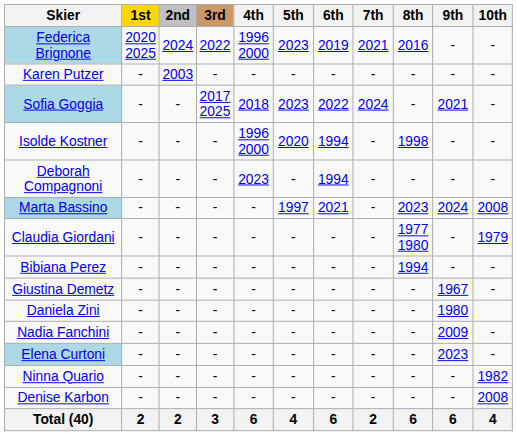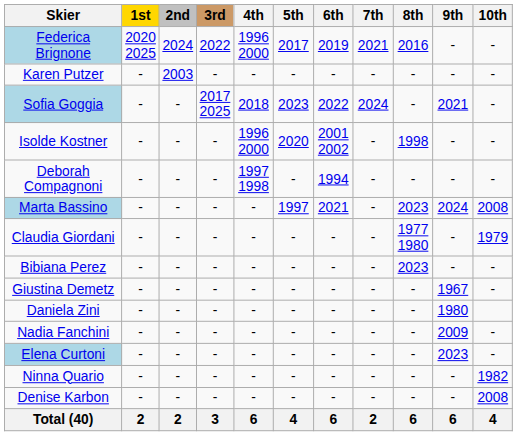 <table class="wikitable" width=60% style="font-size:90%; text-align:center;">
 <tr>
 <th style=width:25%>Skier</th>
 <th style=background:gold; width:8%>1st</th>
 <th style=background:silver; width:8%>2nd</th>
 <th style=background:#cc9966; width:8%>3rd</th>
 <th style=width:8%>4th</th>
 <th style=width:8%>5th</th>
 <th style=width:8%>6th</th>
 <th style=width:8%>7th</th>
 <th style=width:8%>8th</th>
 <th style=width:8%>9th</th>
 <th style=width:8%>10th</th>
 </tr>
 <tr>
 <td bgcolor=lightblue><a href='#'>Federica Brignone</a></td>
 <td><a href='#'>2020</a><br><a href='#'>2025</a></td>
 <td><a href='#'>2024</a></td>
 <td><a href='#'>2022</a></td>
 <td><a href='#'>1996</a><br><a href='#'>2000</a></td>
-<td><a href='#'>2023</a></td>
+<td><a href='#'>2017</a></td>
 <td><a href='#'>2019</a></td>
 <td><a href='#'>2021</a></td>
 <td><a href='#'>2016</a></td>
 <td>-</td>
 <td>-</td>
 </tr>
 <tr>
 <td><a href='#'>Karen Putzer</a></td>
 <td>-</td>
 <td><a href='#'>2003</a></td>
 <td>-</td>
 <td>-</td>
 <td>-</td>
 <td>-</td>
 <td>-</td>
 <td>-</td>
 <td>-</td>
 <td>-</td>
 </tr>
 <tr>
 <td bgcolor=lightblue><a href='#'>Sofia Goggia</a></td>
 <td>-</td>
 <td>-</td>
 <td><a href='#'>2017</a><br><a href='#'>2025</a></td>
 <td><a href='#'>2018</a></td>
 <td><a href='#'>2023</a></td>
 <td><a href='#'>2022</a></td>
 <td><a href='#'>2024</a></td>
 <td>-</td>
 <td><a href='#'>2021</a></td>
 <td>-</td>
 </tr>
 <tr>
 <td><a href='#'>Isolde Kostner</a></td>
 <td>-</td>
 <td>-</td>
 <td>-</td>
 <td><a href='#'>1996</a><br><a href='#'>2000</a></td>
 <td><a href='#'>2020</a></td>
-<td><a href='#'>1994</a></td>
+<td><a href='#'>2001</a><br><a href='#'>2002</a></td>
 <td>-</td>
 <td><a href='#'>1998</a></td>
 <td>-</td>
 <td>-</td>
 </tr>
 <tr>
 <td><a href='#'>Deborah Compagnoni</a></td>
 <td>-</td>
 <td>-</td>
 <td>-</td>
-<td><a href='#'>2023</a></td>
+<td><a href='#'>1997</a><br><a href='#'>1998</a></td>
 <td>-</td>
 <td><a href='#'>1994</a></td>
 <td>-</td>
 <td>-</td>
 <td>-</td>
 <td>-</td>
 </tr>
 <tr>
 <td bgcolor=lightblue><a href='#'>Marta Bassino</a></td>
 <td>-</td>
 <td>-</td>
 <td>-</td>
 <td>-</td>
 <td><a href='#'>1997</a></td>
 <td><a href='#'>2021</a></td>
 <td>-</td>
 <td><a href='#'>2023</a></td>
 <td><a href='#'>2024</a></td>
 <td><a href='#'>2008</a></td>
 </tr>
 <tr>
 <td><a href='#'>Claudia Giordani</a></td>
 <td>-</td>
 <td>-</td>
 <td>-</td>
 <td>-</td>
 <td>-</td>
 <td>-</td>
 <td>-</td>
 <td><a href='#'>1977</a><br><a href='#'>1980</a></td>
 <td>-</td>
 <td><a href='#'>1979</a></td>
 </tr>
 <tr>
 <td><a href='#'>Bibiana Perez</a></td>
 <td>-</td>
 <td>-</td>
 <td>-</td>
 <td>-</td>
 <td>-</td>
 <td>-</td>
 <td>-</td>
-<td><a href='#'>1994</a></td>
+<td><a href='#'>2023</a></td>
 <td>-</td>
 <td>-</td>
 </tr>
 <tr>
 <td><a href='#'>Giustina Demetz</a></td>
 <td>-</td>
 <td>-</td>
 <td>-</td>
 <td>-</td>
 <td>-</td>
 <td>-</td>
 <td>-</td>
 <td>-</td>
 <td><a href='#'>1967</a></td>
 <td>-</td>
 </tr>
 <tr>
 <td><a href='#'>Daniela Zini</a></td>
 <td>-</td>
 <td>-</td>
 <td>-</td>
 <td>-</td>
 <td>-</td>
 <td>-</td>
 <td>-</td>
 <td>-</td>
 <td><a href='#'>1980</a></td>
 <td></td>
 </tr>
 <tr>
 <td><a href='#'>Nadia Fanchini</a></td>
 <td>-</td>
 <td>-</td>
 <td>-</td>
 <td>-</td>
 <td>-</td>
 <td>-</td>
 <td>-</td>
 <td>-</td>
 <td><a href='#'>2009</a></td>
 <td>-</td>
 </tr>
 <tr>
 <td bgcolor=lightblue><a href='#'>Elena Curtoni</a></td>
 <td>-</td>
 <td>-</td>
 <td>-</td>
 <td>-</td>
 <td>-</td>
 <td>-</td>
 <td>-</td>
 <td>-</td>
 <td><a href='#'>2023</a></td>
 <td>-</td>
 </tr>
 <tr>
 <td><a href='#'>Ninna Quario</a></td>
 <td>-</td>
 <td>-</td>
 <td>-</td>
 <td>-</td>
 <td>-</td>
 <td>-</td>
 <td>-</td>
 <td>-</td>
 <td>-</td>
 <td><a href='#'>1982</a></td>
 </tr>
 <tr>
 <td><a href='#'>Denise Karbon</a></td>
 <td>-</td>
 <td>-</td>
 <td>-</td>
 <td>-</td>
 <td>-</td>
 <td>-</td>
 <td>-</td>
 <td>-</td>
 <td>-</td>
 <td><a href='#'>2008</a></td>
 </tr>
 <tr>
 <th>Total (40)</th>
 <th>2</th>
 <th>2</th>
 <th>3</th>
 <th>6</th>
 <th>4</th>
 <th>6</th>
 <th>2</th>
 <th>6</th>
 <th>6</th>
 <th>4</th>
 </tr>
 </table>
